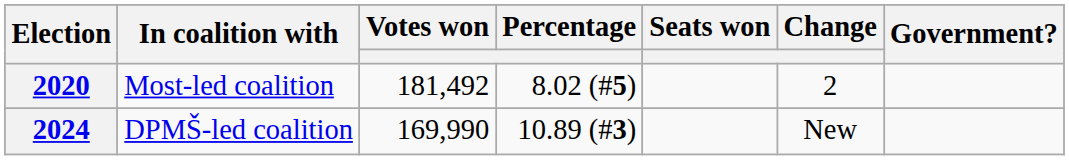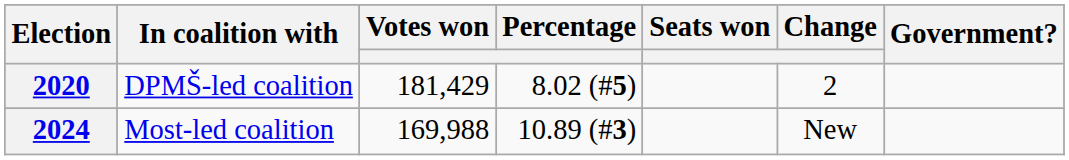 <table class="wikitable" style="text-align: left;">
 <tr>
 <th rowspan=2>Election</th>
 <th rowspan=2>In coalition with</th>
 <th>Votes won</th>
 <th>Percentage</th>
 <th>Seats won</th>
 <th>Change</th>
 <th rowspan=2>Government?</th>
 </tr>
 <tr>
 <th colspan="2"></th>
 <th colspan=2></th>
 </tr>
 <tr>
 <th><a href='#'>2020</a></th>
-<td><a href='#'>Most-led coalition</a></td>
-<td align=right>181,492</td>
+<td><a href='#'>DPMŠ-led coalition</a></td>
+<td align=right>181,429</td>
 <td align=right>8.02 (#<strong>5</strong>)</td>
 <td></td>
 <td align=center> 2</td>
 <td></td>
 </tr>
 <tr>
 <th><a href='#'>2024</a></th>
-<td><a href='#'>DPMŠ-led coalition</a></td>
-<td align=right>169,990</td>
+<td><a href='#'>Most-led coalition</a></td>
+<td align=right>169,988</td>
 <td align=right>10.89 (#<strong>3</strong>)</td>
 <td></td>
 <td align=center>New</td>
 <td></td>
 </tr>
 </table>
